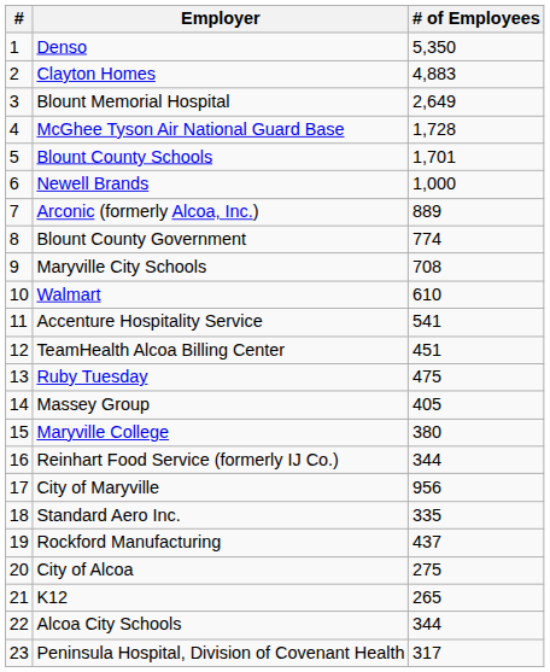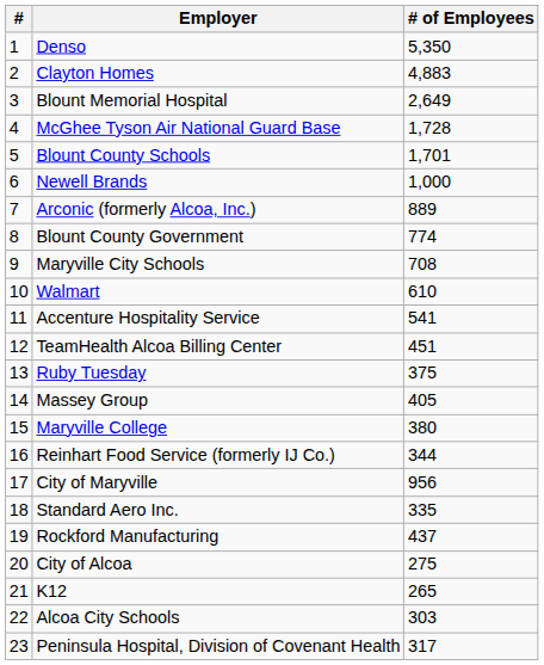 <table class="wikitable">
 <tr>
 <th>#</th>
 <th>Employer</th>
 <th># of Employees</th>
 </tr>
 <tr>
 <td>1</td>
 <td><a href='#'>Denso</a></td>
 <td>5,350</td>
 </tr>
 <tr>
 <td>2</td>
 <td><a href='#'>Clayton Homes</a></td>
 <td>4,883</td>
 </tr>
 <tr>
 <td>3</td>
 <td>Blount Memorial Hospital</td>
 <td>2,649</td>
 </tr>
 <tr>
 <td>4</td>
 <td><a href='#'>McGhee Tyson Air National Guard Base</a></td>
 <td>1,728</td>
 </tr>
 <tr>
 <td>5</td>
 <td><a href='#'>Blount County Schools</a></td>
 <td>1,701</td>
 </tr>
 <tr>
 <td>6</td>
 <td><a href='#'>Newell Brands</a></td>
 <td>1,000</td>
 </tr>
 <tr>
 <td>7</td>
 <td><a href='#'>Arconic</a> (formerly <a href='#'>Alcoa, Inc.</a>)</td>
 <td>889</td>
 </tr>
 <tr>
 <td>8</td>
 <td>Blount County Government</td>
 <td>774</td>
 </tr>
 <tr>
 <td>9</td>
 <td>Maryville City Schools</td>
 <td>708</td>
 </tr>
 <tr>
 <td>10</td>
 <td><a href='#'>Walmart</a></td>
 <td>610</td>
 </tr>
 <tr>
 <td>11</td>
 <td>Accenture Hospitality Service</td>
 <td>541</td>
 </tr>
 <tr>
 <td>12</td>
 <td>TeamHealth Alcoa Billing Center</td>
 <td>451</td>
 </tr>
 <tr>
 <td>13</td>
 <td><a href='#'>Ruby Tuesday</a></td>
-<td>475</td>
+<td>375</td>
 </tr>
 <tr>
 <td>14</td>
 <td>Massey Group</td>
 <td>405</td>
 </tr>
 <tr>
 <td>15</td>
 <td><a href='#'>Maryville College</a></td>
 <td>380</td>
 </tr>
 <tr>
 <td>16</td>
 <td>Reinhart Food Service (formerly IJ Co.)</td>
 <td>344</td>
 </tr>
 <tr>
 <td>17</td>
 <td>City of Maryville</td>
 <td>956</td>
 </tr>
 <tr>
 <td>18</td>
 <td>Standard Aero Inc.</td>
 <td>335</td>
 </tr>
 <tr>
 <td>19</td>
 <td>Rockford Manufacturing</td>
 <td>437</td>
 </tr>
 <tr>
 <td>20</td>
 <td>City of Alcoa</td>
 <td>275</td>
 </tr>
 <tr>
 <td>21</td>
 <td>K12</td>
 <td>265</td>
 </tr>
 <tr>
 <td>22</td>
 <td>Alcoa City Schools</td>
-<td>344</td>
+<td>303</td>
 </tr>
 <tr>
 <td>23</td>
 <td>Peninsula Hospital, Division of Covenant Health</td>
 <td>317</td>
 </tr>
 </table>
